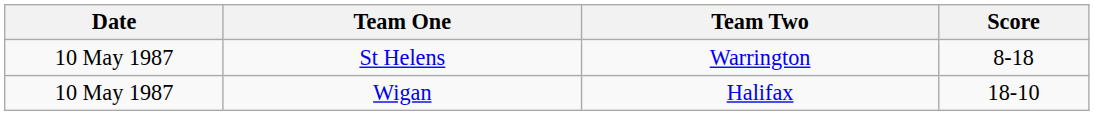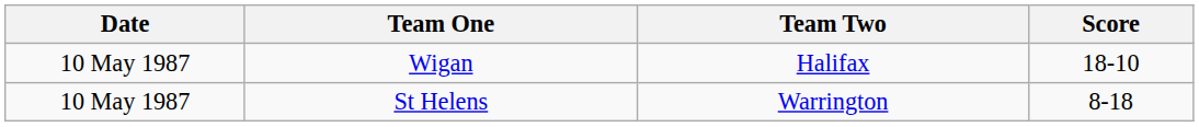 <table class="wikitable" style="text-align: center">
 <tr>
 <th width=150>Date</th>
 <th width=250>Team One</th>
 <th width=250>Team Two</th>
 <th width=100>Score</th>
 </tr>
 <tr>
 <td>10 May 1987</td>
+<td><a href='#'>Wigan</a></td>
+<td><a href='#'>Halifax</a></td>
+<td>18-10</td>
+</tr>
+<tr>
+<td>10 May 1987</td>
 <td><a href='#'>St Helens</a></td>
 <td><a href='#'>Warrington</a></td>
 <td>8-18</td>
 </tr>
-<tr>
-<td>10 May 1987</td>
-<td><a href='#'>Wigan</a></td>
-<td><a href='#'>Halifax</a></td>
-<td>18-10</td>
-</tr>
 </table>
